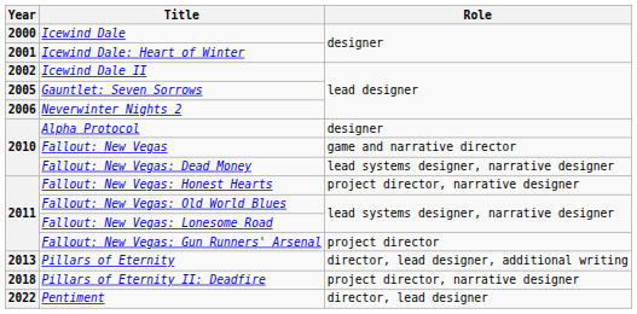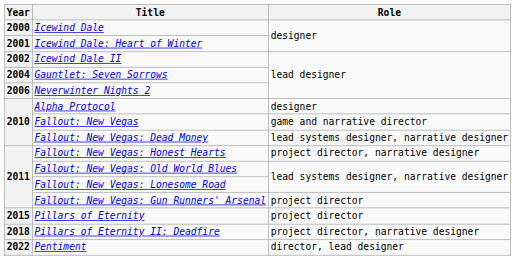 <table class="wikitable">
 <tr>
 <th>Year</th>
 <th>Title</th>
 <th>Role</th>
 </tr>
 <tr>
 <th>2000</th>
 <td><em><a href='#'>Icewind Dale</a></em></td>
 <td rowspan="2">designer</td>
 </tr>
 <tr>
 <th>2001</th>
 <td><em><a href='#'>Icewind Dale: Heart of Winter</a></em></td>
 </tr>
 <tr>
 <th>2002</th>
 <td><em><a href='#'>Icewind Dale II</a></em></td>
 <td rowspan="3">lead designer</td>
 </tr>
 <tr>
-<th>2005</th>
+<th>2004</th>
 <td><em><a href='#'>Gauntlet: Seven Sorrows</a></em></td>
 </tr>
 <tr>
 <th>2006</th>
 <td><em><a href='#'>Neverwinter Nights 2</a></em></td>
 </tr>
 <tr>
 <th rowspan="3">2010</th>
 <td><em><a href='#'>Alpha Protocol</a></em></td>
 <td>designer</td>
 </tr>
 <tr>
 <td><em><a href='#'>Fallout: New Vegas</a></em></td>
 <td>game and narrative director</td>
 </tr>
 <tr>
 <td><em><a href='#'>Fallout: New Vegas: Dead Money</a></em></td>
 <td>lead systems designer, narrative designer</td>
 </tr>
 <tr>
 <th rowspan="4">2011</th>
 <td><em><a href='#'>Fallout: New Vegas: Honest Hearts</a></em></td>
 <td>project director, narrative designer</td>
 </tr>
 <tr>
 <td><em><a href='#'>Fallout: New Vegas: Old World Blues</a></em></td>
 <td rowspan="2">lead systems designer, narrative designer</td>
 </tr>
 <tr>
 <td><em><a href='#'>Fallout: New Vegas: Lonesome Road</a></em></td>
 </tr>
 <tr>
 <td><em><a href='#'>Fallout: New Vegas: Gun Runners' Arsenal</a></em></td>
 <td>project director</td>
 </tr>
 <tr>
-<th>2013</th>
+<th>2015</th>
 <td><em><a href='#'>Pillars of Eternity</a></em></td>
-<td>director, lead designer, additional writing</td>
+<td>project director</td>
 </tr>
 <tr>
 <th>2018</th>
 <td><em><a href='#'>Pillars of Eternity II: Deadfire</a></em></td>
 <td>project director, narrative designer</td>
 </tr>
 <tr>
 <th>2022</th>
 <td><em><a href='#'>Pentiment</a></em></td>
 <td>director, lead designer</td>
 </tr>
 </table>
